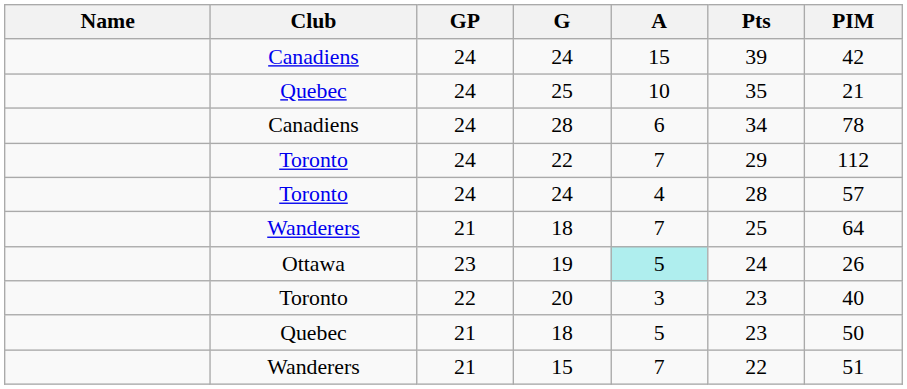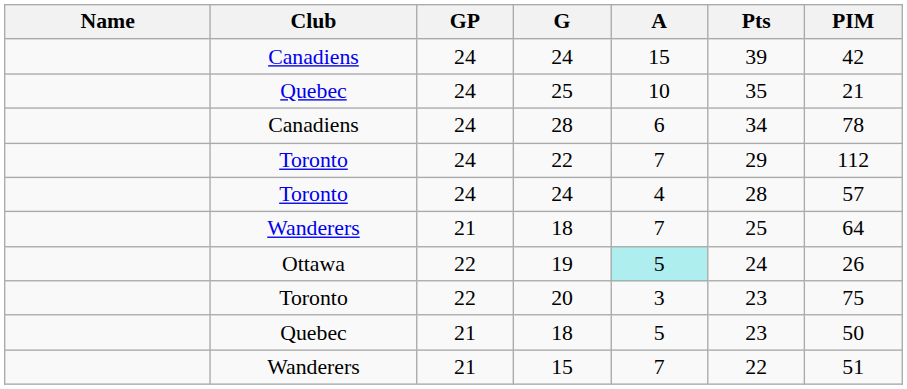 <table class="wikitable" style="text-align:center;">
 <tr>
 <th style="width:9em">Name</th>
 <th style="width:9em">Club</th>
 <th style="width:4em">GP</th>
 <th style="width:4em">G</th>
 <th style="width:4em">A</th>
 <th style="width:4em">Pts</th>
 <th style="width:4em">PIM</th>
 </tr>
 <tr>
 <td align="left"></td>
 <td><a href='#'>Canadiens</a></td>
 <td>24</td>
 <td>24</td>
 <td>15</td>
 <td>39</td>
 <td>42</td>
 </tr>
 <tr>
 <td align="left"></td>
 <td><a href='#'>Quebec</a></td>
 <td>24</td>
 <td>25</td>
 <td>10</td>
 <td>35</td>
 <td>21</td>
 </tr>
 <tr>
 <td align="left"></td>
 <td>Canadiens</td>
 <td>24</td>
 <td>28</td>
 <td>6</td>
 <td>34</td>
 <td>78</td>
 </tr>
 <tr>
 <td align="left"></td>
 <td><a href='#'>Toronto</a></td>
 <td>24</td>
 <td>22</td>
 <td>7</td>
 <td>29</td>
 <td>112</td>
 </tr>
 <tr>
 <td align="left"></td>
 <td><a href='#'>Toronto</a></td>
 <td>24</td>
 <td>24</td>
 <td>4</td>
 <td>28</td>
 <td>57</td>
 </tr>
 <tr>
 <td align="left"></td>
 <td><a href='#'>Wanderers</a></td>
 <td>21</td>
 <td>18</td>
 <td>7</td>
 <td>25</td>
 <td>64</td>
 </tr>
 <tr>
 <td align="left"></td>
 <td>Ottawa</td>
-<td>23</td>
+<td>22</td>
 <td>19</td>
 <td style="background: paleturquoise;">5</td>
 <td>24</td>
 <td>26</td>
 </tr>
 <tr>
 <td align="left"></td>
 <td>Toronto</td>
 <td>22</td>
 <td>20</td>
 <td>3</td>
 <td>23</td>
-<td>40</td>
+<td>75</td>
 </tr>
 <tr>
 <td align="left"></td>
 <td>Quebec</td>
 <td>21</td>
 <td>18</td>
 <td>5</td>
 <td>23</td>
 <td>50</td>
 </tr>
 <tr>
 <td align="left"></td>
 <td>Wanderers</td>
 <td>21</td>
 <td>15</td>
 <td>7</td>
 <td>22</td>
 <td>51</td>
 </tr>
 </table>
